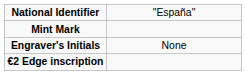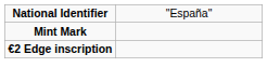 <table class="wikitable" style="text-align: center;">
 <tr>
 <td style="width:150px;"><strong>National Identifier</strong></td>
 <td style="width:200px;">"España"</td>
 </tr>
 <tr>
 <td><strong>Mint Mark</strong></td>
 <td></td>
 </tr>
 <tr>
-<td><strong>Engraver's Initials</strong></td>
-<td>None</td>
-</tr>
-<tr>
 <td><strong>€2 Edge inscription</strong></td>
 <td></td>
 </tr>
 </table>
